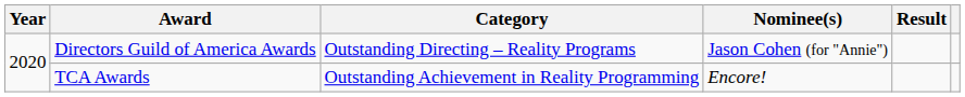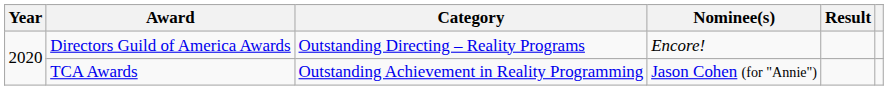 <table class="wikitable sortable">
 <tr>
 <th scope="col">Year</th>
 <th scope="col">Award</th>
 <th scope="col">Category</th>
 <th scope="col">Nominee(s)</th>
 <th scope="col">Result</th>
 <th scope="col" class="unsortable"></th>
 </tr>
 <tr>
 <td rowspan="2" style="text-align:center;">2020</td>
 <td><a href='#'>Directors Guild of America Awards</a></td>
 <td><a href='#'>Outstanding Directing – Reality Programs</a></td>
-<td><a href='#'>Jason Cohen</a> <small>(for "Annie")</small></td>
+<td><em>Encore!</em></td>
 <td></td>
 <td align="center"></td>
 </tr>
 <tr>
 <td><a href='#'>TCA Awards</a></td>
 <td><a href='#'>Outstanding Achievement in Reality Programming</a></td>
-<td><em>Encore!</em></td>
+<td><a href='#'>Jason Cohen</a> <small>(for "Annie")</small></td>
 <td></td>
 <td align="center"></td>
 </tr>
 </table>
